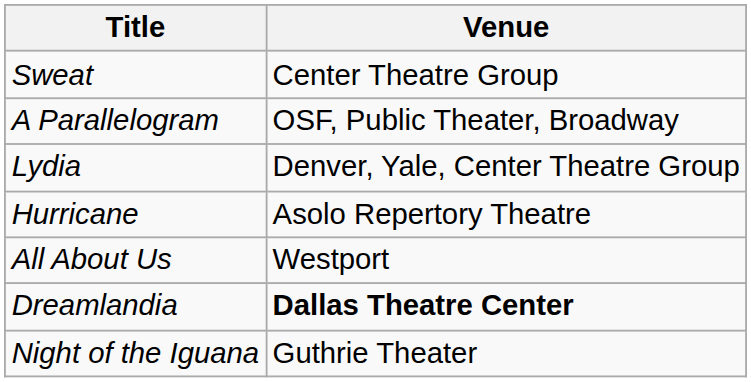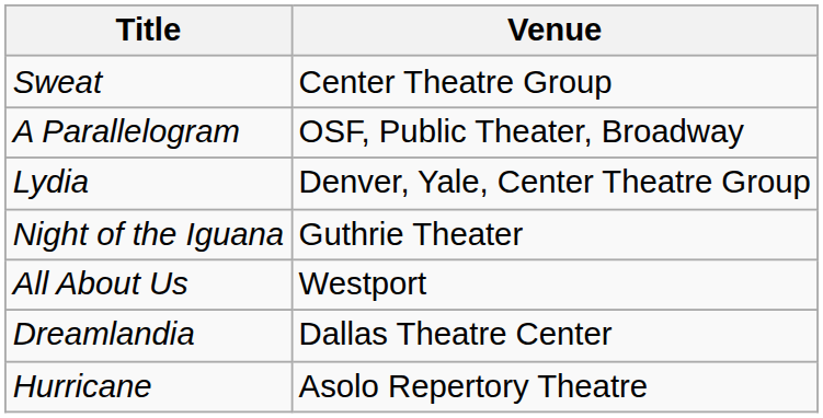 <table class="wikitable">
 <tr>
 <th>Title</th>
 <th>Venue</th>
 </tr>
 <tr>
 <td><em>Sweat</em></td>
 <td>Center Theatre Group</td>
 </tr>
 <tr>
 <td><em>A Parallelogram</em></td>
 <td>OSF, Public Theater, Broadway</td>
 </tr>
 <tr>
 <td><em>Lydia</em></td>
 <td>Denver, Yale, Center Theatre Group</td>
 </tr>
 <tr>
-<td><em>Hurricane</em></td>
-<td>Asolo Repertory Theatre</td>
+<td><em>Night of the Iguana</em></td>
+<td>Guthrie Theater</td>
 </tr>
 <tr>
 <td><em>All About Us</em></td>
 <td>Westport</td>
 </tr>
 <tr>
 <td><em>Dreamlandia</em></td>
-<td><strong>Dallas Theatre Center</strong></td>
+<td>Dallas Theatre Center</td>
 </tr>
 <tr>
-<td><em>Night of the Iguana</em></td>
-<td>Guthrie Theater</td>
+<td><em>Hurricane</em></td>
+<td>Asolo Repertory Theatre</td>
 </tr>
 </table>
